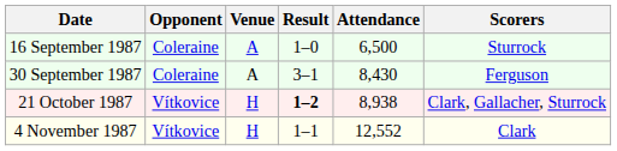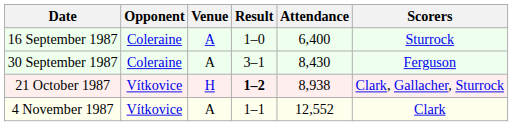 <table class="wikitable sortable" style="font-size:95%; text-align:center">
 <tr>
 <th>Date</th>
 <th>Opponent</th>
 <th>Venue</th>
 <th>Result</th>
 <th>Attendance</th>
 <th>Scorers</th>
 </tr>
 <tr style="background:#efe;">
 <td>16 September 1987</td>
 <td> <a href='#'>Coleraine</a></td>
 <td><a href='#'>A</a></td>
 <td>1–0</td>
-<td>6,500</td>
+<td>6,400</td>
 <td><a href='#'>Sturrock</a></td>
 </tr>
 <tr style="background:#efe;">
 <td>30 September 1987</td>
 <td> <a href='#'>Coleraine</a></td>
 <td>A</td>
 <td>3–1</td>
 <td>8,430</td>
 <td><a href='#'>Ferguson</a></td>
 </tr>
 <tr style="background:#fee;">
 <td>21 October 1987</td>
 <td> <a href='#'>Vítkovice</a></td>
 <td><a href='#'>H</a></td>
 <td><strong>1–2</strong></td>
 <td>8,938</td>
 <td><a href='#'>Clark</a>, <a href='#'>Gallacher</a>, <a href='#'>Sturrock</a></td>
 </tr>
 <tr style="background:#ffe;">
 <td>4 November 1987</td>
 <td> <a href='#'>Vítkovice</a></td>
-<td><a href='#'>H</a></td>
+<td>A</td>
 <td>1–1</td>
 <td>12,552</td>
 <td><a href='#'>Clark</a></td>
 </tr>
 </table>
